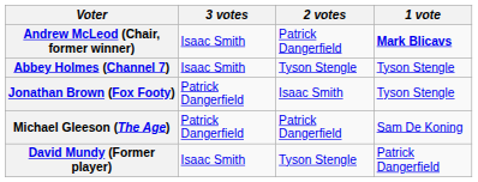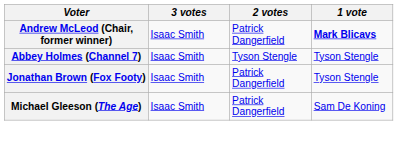 <table class="wikitable">
 <tr>
 <th><em>Voter</em></th>
 <th style="width:120px"><em>3 votes</em></th>
 <th style="width:120px"><em>2 votes</em></th>
 <th style="width:120px"><em>1 vote</em></th>
 </tr>
 <tr>
 <th><a href='#'>Andrew McLeod</a> (Chair, former winner)</th>
 <td><a href='#'>Isaac Smith</a></td>
 <td><a href='#'>Patrick Dangerfield</a></td>
 <td><strong><a href='#'>Mark Blicavs</a></strong></td>
 </tr>
 <tr>
 <th><a href='#'>Abbey Holmes</a> (<a href='#'>Channel 7</a>)</th>
 <td><a href='#'>Isaac Smith</a></td>
 <td><a href='#'>Tyson Stengle</a></td>
 <td><a href='#'>Tyson Stengle</a></td>
 </tr>
 <tr>
 <th><a href='#'>Jonathan Brown</a> (<a href='#'>Fox Footy</a>)</th>
+<td><a href='#'>Isaac Smith</a></td>
 <td><a href='#'>Patrick Dangerfield</a></td>
-<td><a href='#'>Isaac Smith</a></td>
 <td><a href='#'>Tyson Stengle</a></td>
 </tr>
 <tr>
 <th>Michael Gleeson (<em><a href='#'>The Age</a></em>)</th>
-<td><a href='#'>Patrick Dangerfield</a></td>
+<td><a href='#'>Isaac Smith</a></td>
 <td><a href='#'>Patrick Dangerfield</a></td>
 <td><a href='#'>Sam De Koning</a></td>
 </tr>
-<tr>
-<th><a href='#'>David Mundy</a> (Former player)</th>
-<td><a href='#'>Isaac Smith</a></td>
-<td><a href='#'>Tyson Stengle</a></td>
-<td><a href='#'>Patrick Dangerfield</a></td>
-</tr>
 </table>
